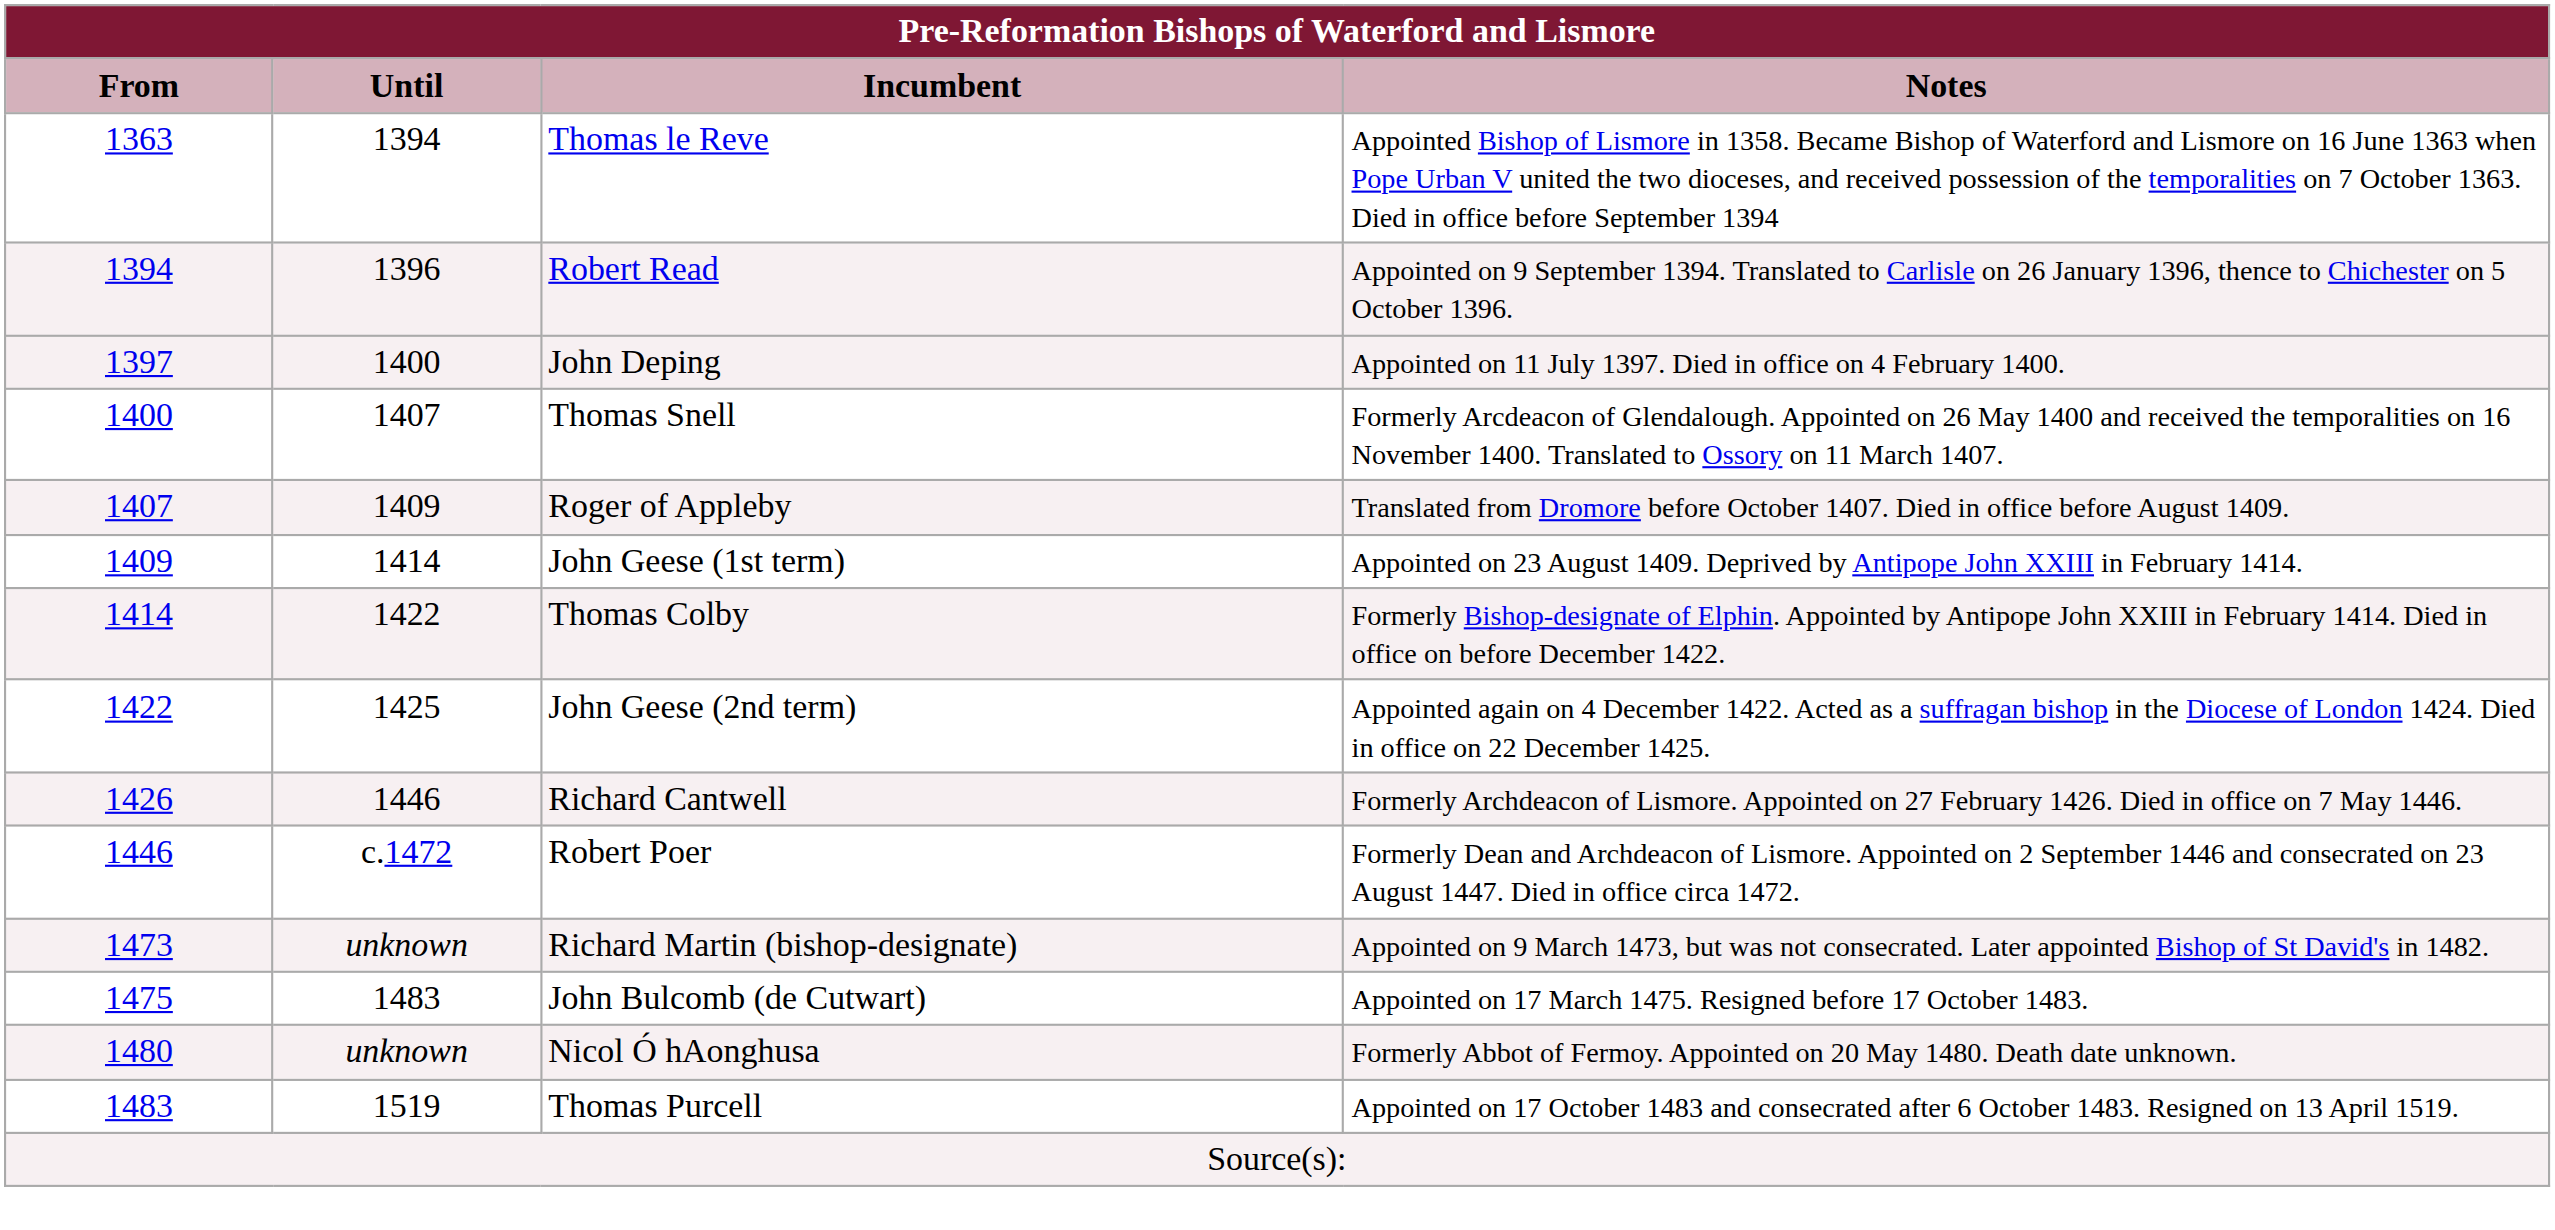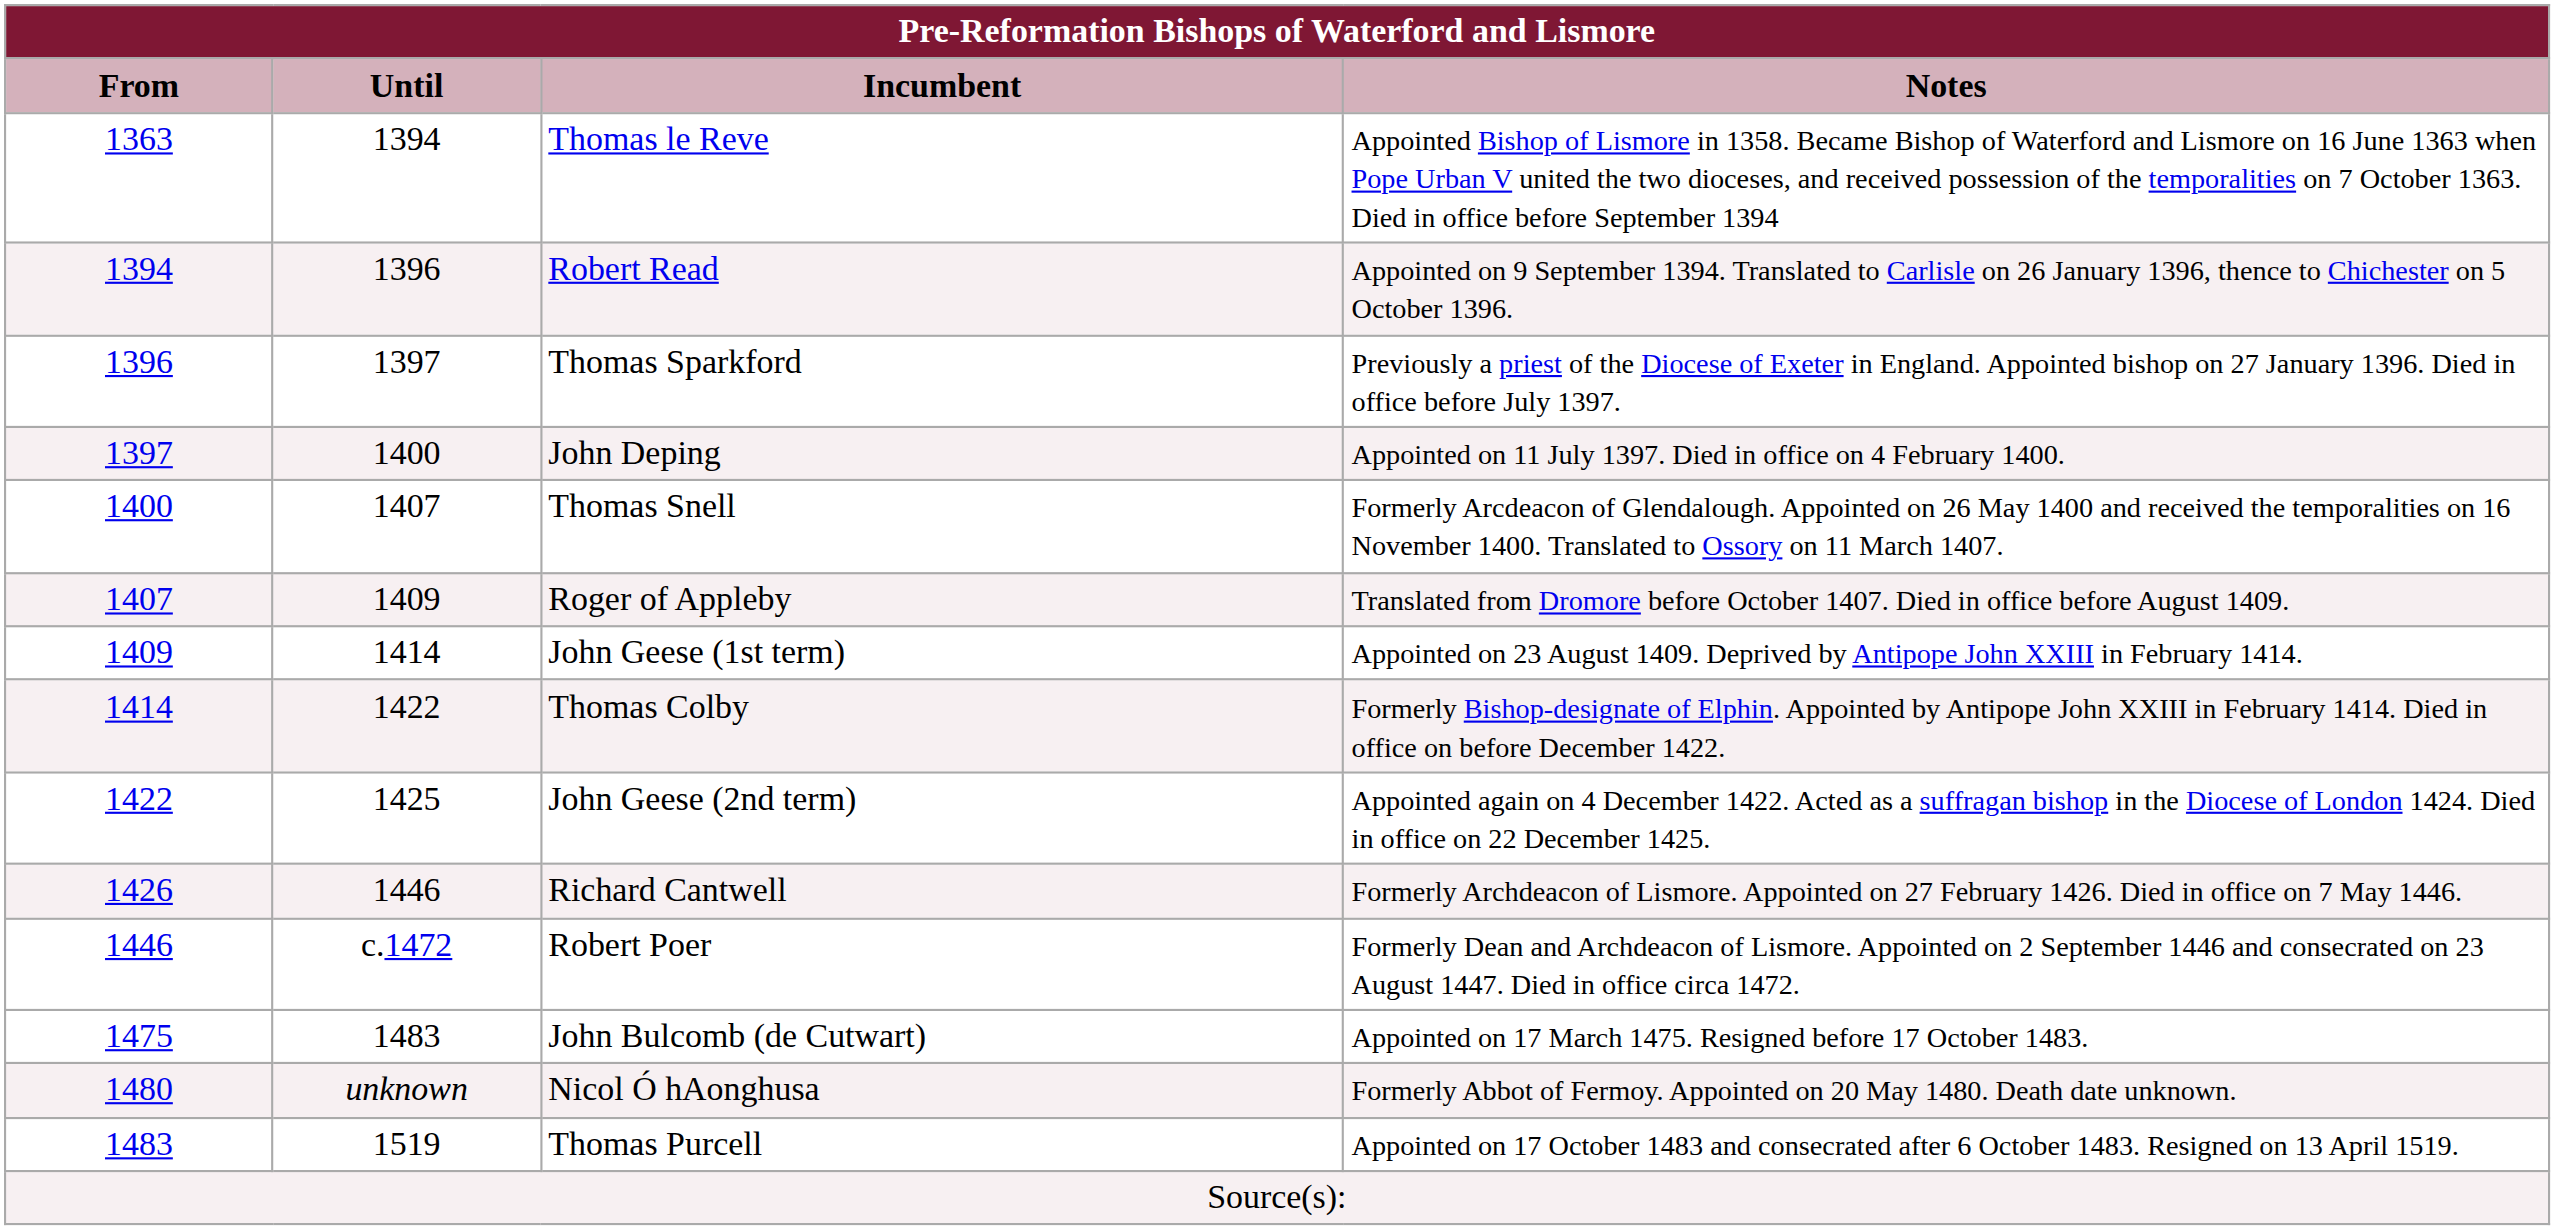 <table class="wikitable" style="width:95%;" border="1" cellpadding="2">
 <tr>
 <th colspan="4" style="background-color: #7F1734; color: white;">Pre-Reformation Bishops of Waterford and Lismore</th>
 </tr>
 <tr valign=center>
 <th style="background-color: #D4B1BB" width="10%">From</th>
 <th style="background-color: #D4B1BB" width="10%">Until</th>
 <th style="background-color: #D4B1BB" width="30%">Incumbent</th>
 <th style="background-color: #D4B1BB" width="45%">Notes</th>
 </tr>
 <tr valign=top bgcolor="white">
 <td align=center><a href='#'>1363</a></td>
 <td align=center>1394</td>
 <td><a href='#'>Thomas le Reve</a></td>
 <td><small>Appointed <a href='#'>Bishop of Lismore</a> in 1358. Became Bishop of Waterford and Lismore on 16 June 1363 when <a href='#'>Pope Urban V</a> united the two dioceses, and received possession of the <a href='#'>temporalities</a> on 7 October 1363. Died in office before September 1394</small></td>
 </tr>
 <tr valign=top bgcolor="#F7F0F2">
 <td align=center><a href='#'>1394</a></td>
 <td align=center>1396</td>
 <td><a href='#'>Robert Read</a></td>
 <td><small>Appointed on 9 September 1394. Translated to <a href='#'>Carlisle</a> on 26 January 1396, thence to <a href='#'>Chichester</a> on 5 October 1396.</small></td>
+</tr>
+<tr valign=top bgcolor="white">
+<td align=center><a href='#'>1396</a></td>
+<td align=center>1397</td>
+<td>Thomas Sparkford</td>
+<td><small>Previously a <a href='#'>priest</a> of the <a href='#'>Diocese of Exeter</a> in England. Appointed bishop on 27 January 1396. Died in office before July 1397.</small></td>
 </tr>
 <tr valign=top bgcolor="#F7F0F2">
 <td align=center><a href='#'>1397</a></td>
 <td align=center>1400</td>
 <td>John Deping</td>
 <td><small>Appointed on 11 July 1397. Died in office on 4 February 1400.</small></td>
 </tr>
 <tr valign=top bgcolor="white">
 <td align=center><a href='#'>1400</a></td>
 <td align=center>1407</td>
 <td>Thomas Snell</td>
 <td><small>Formerly Arcdeacon of Glendalough. Appointed on 26 May 1400 and received the temporalities on 16 November 1400. Translated to <a href='#'>Ossory</a> on 11 March 1407.</small></td>
 </tr>
 <tr valign=top bgcolor="#F7F0F2">
 <td align=center><a href='#'>1407</a></td>
 <td align=center>1409</td>
 <td>Roger of Appleby</td>
 <td><small>Translated from <a href='#'>Dromore</a> before October 1407. Died in office before August 1409.</small></td>
 </tr>
 <tr valign=top bgcolor="white">
 <td align=center><a href='#'>1409</a></td>
 <td align=center>1414</td>
 <td>John Geese (1st term)</td>
 <td><small>Appointed on 23 August 1409. Deprived by <a href='#'>Antipope John XXIII</a> in February 1414.</small></td>
 </tr>
 <tr valign=top bgcolor="#F7F0F2">
 <td align=center><a href='#'>1414</a></td>
 <td align=center>1422</td>
 <td>Thomas Colby</td>
 <td><small>Formerly <a href='#'>Bishop-designate of Elphin</a>. Appointed by Antipope John XXIII in February 1414. Died in office on before December 1422.</small></td>
 </tr>
 <tr valign=top bgcolor="white">
 <td align=center><a href='#'>1422</a></td>
 <td align=center>1425</td>
 <td>John Geese (2nd term)</td>
 <td><small>Appointed again on 4 December 1422. Acted as a <a href='#'>suffragan bishop</a> in the <a href='#'>Diocese of London</a> 1424. Died in office on 22 December 1425.</small></td>
 </tr>
 <tr valign=top bgcolor="#F7F0F2">
 <td align=center><a href='#'>1426</a></td>
 <td align=center>1446</td>
 <td>Richard Cantwell</td>
 <td><small>Formerly Archdeacon of Lismore. Appointed on 27 February 1426. Died in office on 7 May 1446.</small></td>
 </tr>
 <tr valign=top bgcolor="white">
 <td align=center><a href='#'>1446</a></td>
 <td align=center>c.<a href='#'>1472</a></td>
 <td>Robert Poer</td>
 <td><small>Formerly Dean and Archdeacon of Lismore. Appointed on 2 September 1446 and consecrated on 23 August 1447. Died in office circa 1472.</small></td>
 </tr>
-<tr valign=top bgcolor="#F7F0F2">
-<td align=center><a href='#'>1473</a></td>
-<td align=center><em>unknown</em></td>
-<td>Richard Martin (bishop-designate)</td>
-<td><small>Appointed on 9 March 1473, but was not consecrated. Later appointed <a href='#'>Bishop of St David's</a> in 1482.</small></td>
-</tr>
 <tr valign=top bgcolor="white">
 <td align=center><a href='#'>1475</a></td>
 <td align=center>1483</td>
 <td>John Bulcomb (de Cutwart)</td>
 <td><small>Appointed on 17 March 1475. Resigned before 17 October 1483.</small></td>
 </tr>
 <tr valign=top bgcolor="#F7F0F2">
 <td align=center><a href='#'>1480</a></td>
 <td align=center><em>unknown</em></td>
 <td>Nicol Ó hAonghusa</td>
 <td><small>Formerly Abbot of Fermoy. Appointed on 20 May 1480. Death date unknown.</small></td>
 </tr>
 <tr valign=top bgcolor="white">
 <td align=center><a href='#'>1483</a></td>
 <td align=center>1519</td>
 <td>Thomas Purcell</td>
 <td><small>Appointed on 17 October 1483 and consecrated after 6 October 1483. Resigned on 13 April 1519.</small></td>
 </tr>
 <tr valign=top bgcolor="#F7F0F2">
 <td align=center colspan="4">Source(s):</td>
 </tr>
 </table>
